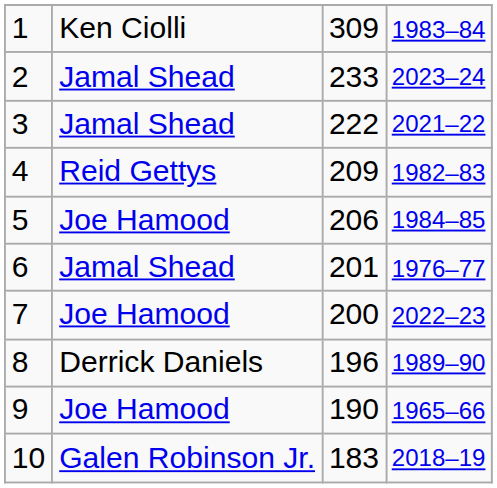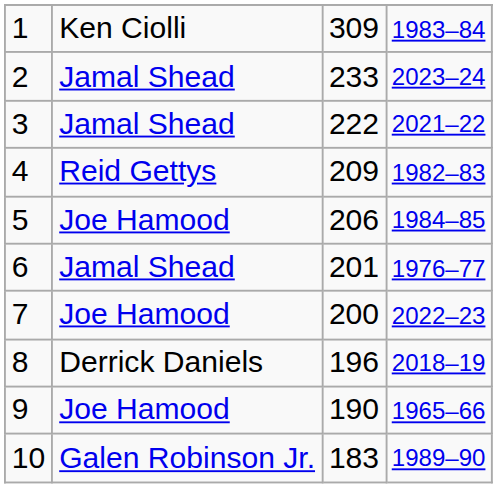 <table class="wikitable">
 <tr>
 </tr>
 <tr>
 <td>1</td>
 <td>Ken Ciolli</td>
 <td>309</td>
 <td style="font-size:80%;"><a href='#'>1983–84</a></td>
 </tr>
 <tr>
 <td>2</td>
 <td><a href='#'>Jamal Shead</a></td>
 <td>233</td>
 <td style="font-size:80%;"><a href='#'>2023–24</a></td>
 </tr>
 <tr>
 <td>3</td>
 <td><a href='#'>Jamal Shead</a></td>
 <td>222</td>
 <td style="font-size:80%;"><a href='#'>2021–22</a></td>
 </tr>
 <tr>
 <td>4</td>
 <td><a href='#'>Reid Gettys</a></td>
 <td>209</td>
 <td style="font-size:80%;"><a href='#'>1982–83</a></td>
 </tr>
 <tr>
 <td>5</td>
 <td><a href='#'>Joe Hamood</a></td>
 <td>206</td>
 <td style="font-size:80%;"><a href='#'>1984–85</a></td>
 </tr>
 <tr>
 <td>6</td>
 <td><a href='#'>Jamal Shead</a></td>
 <td>201</td>
 <td style="font-size:80%;"><a href='#'>1976–77</a></td>
 </tr>
 <tr>
 <td>7</td>
 <td><a href='#'>Joe Hamood</a></td>
 <td>200</td>
 <td style="font-size:80%;"><a href='#'>2022–23</a></td>
 </tr>
 <tr>
 <td>8</td>
 <td>Derrick Daniels</td>
 <td>196</td>
-<td style="font-size:80%;"><a href='#'>1989–90</a></td>
+<td style="font-size:80%;"><a href='#'>2018–19</a></td>
 </tr>
 <tr>
 <td>9</td>
 <td><a href='#'>Joe Hamood</a></td>
 <td>190</td>
 <td style="font-size:80%;"><a href='#'>1965–66</a></td>
 </tr>
 <tr>
 <td>10</td>
 <td><a href='#'>Galen Robinson Jr.</a></td>
 <td>183</td>
-<td style="font-size:80%;"><a href='#'>2018–19</a></td>
+<td style="font-size:80%;"><a href='#'>1989–90</a></td>
 </tr>
 </table>
